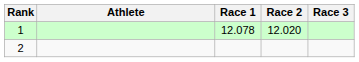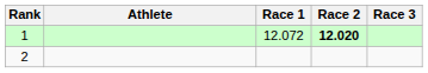 <table class=wikitable style="text-align:center">
 <tr>
 <th width=40>Rank</th>
 <th width=250>Athlete</th>
 <th width=60>Race 1</th>
 <th width=60>Race 2</th>
 <th width=60>Race 3</th>
 </tr>
 <tr bgcolor=ccffcc>
 <td>1</td>
 <td align=left></td>
-<td>12.078</td>
-<td>12.020</td>
+<td>12.072</td>
+<td><strong>12.020</strong></td>
 <td></td>
 </tr>
 <tr>
 <td>2</td>
 <td align=left></td>
 <td></td>
 <td></td>
 <td></td>
 </tr>
 </table>
